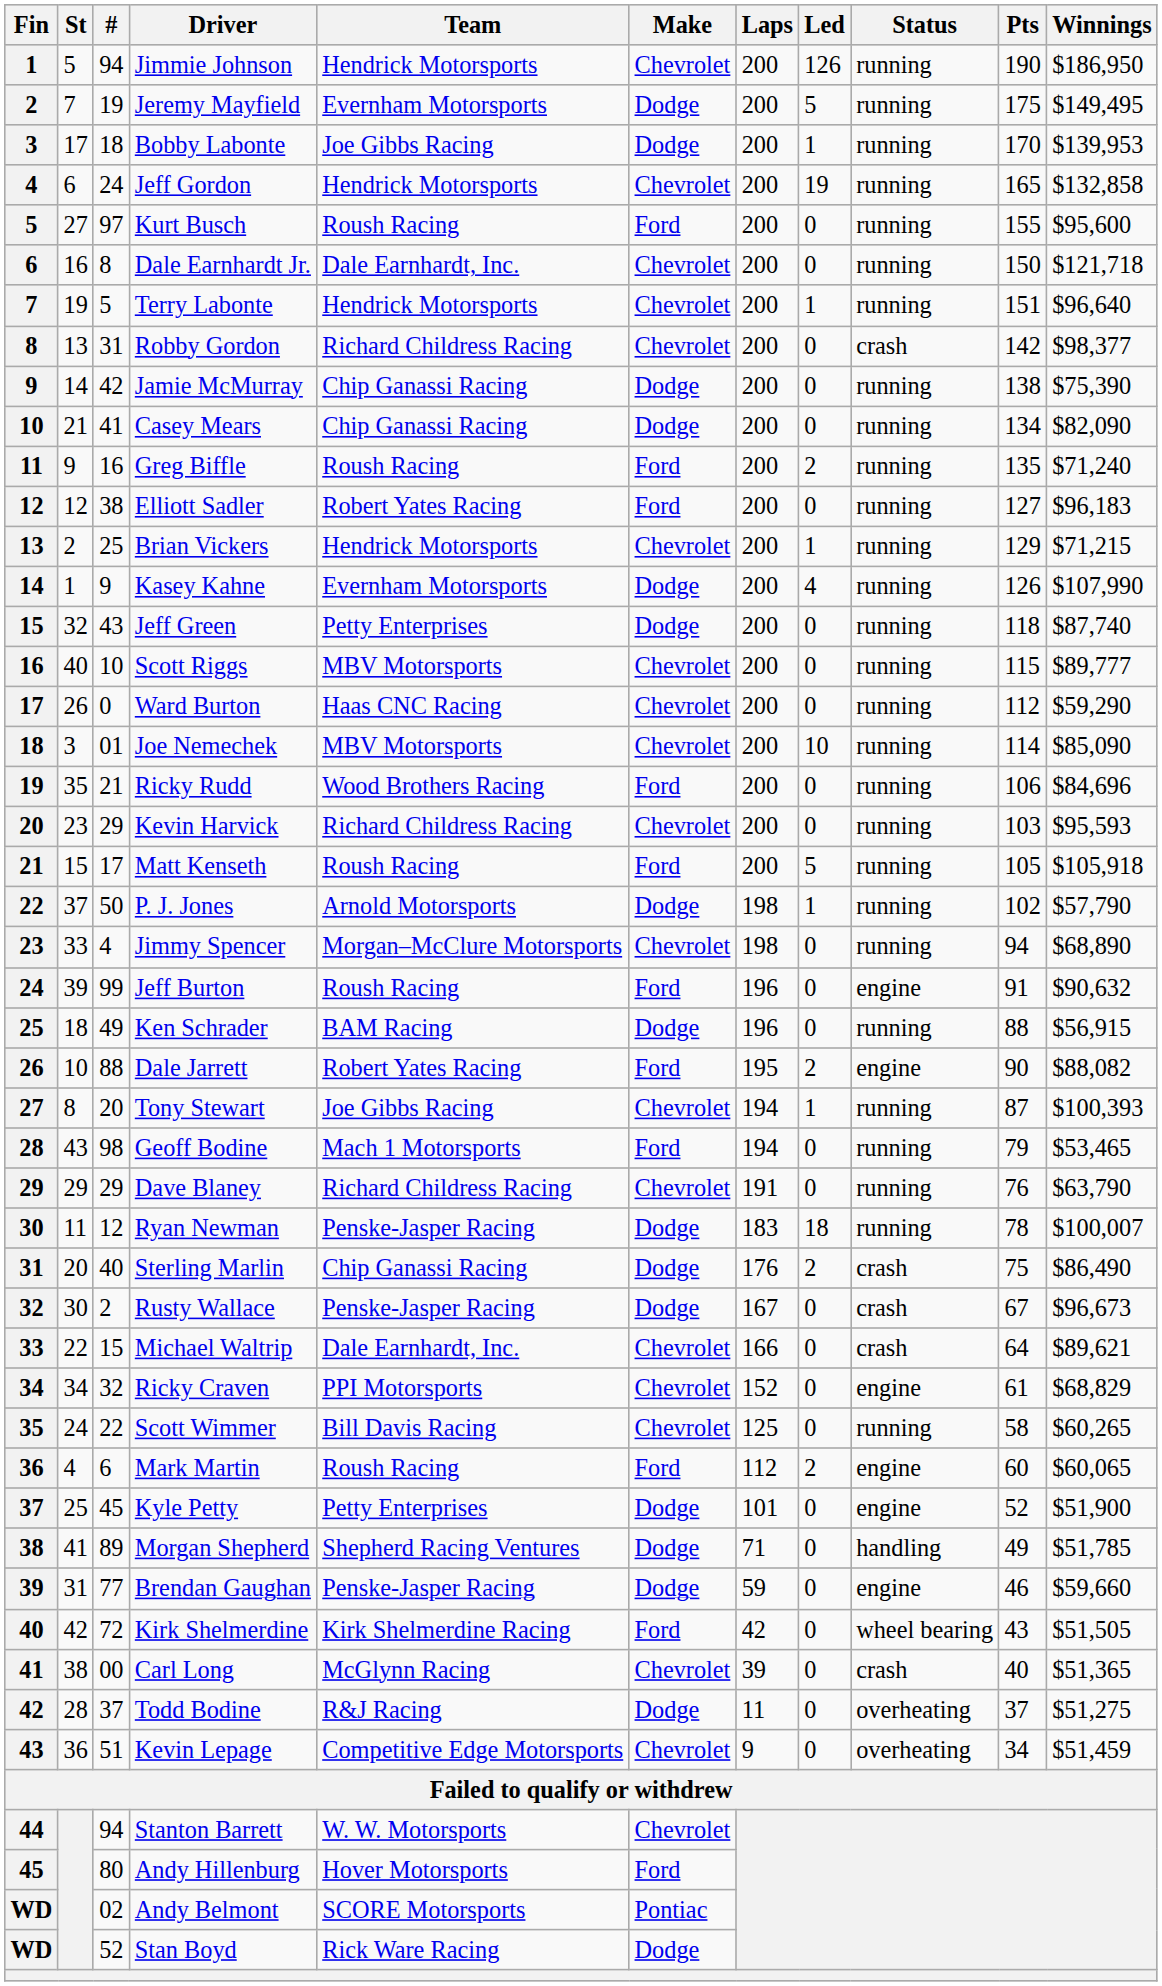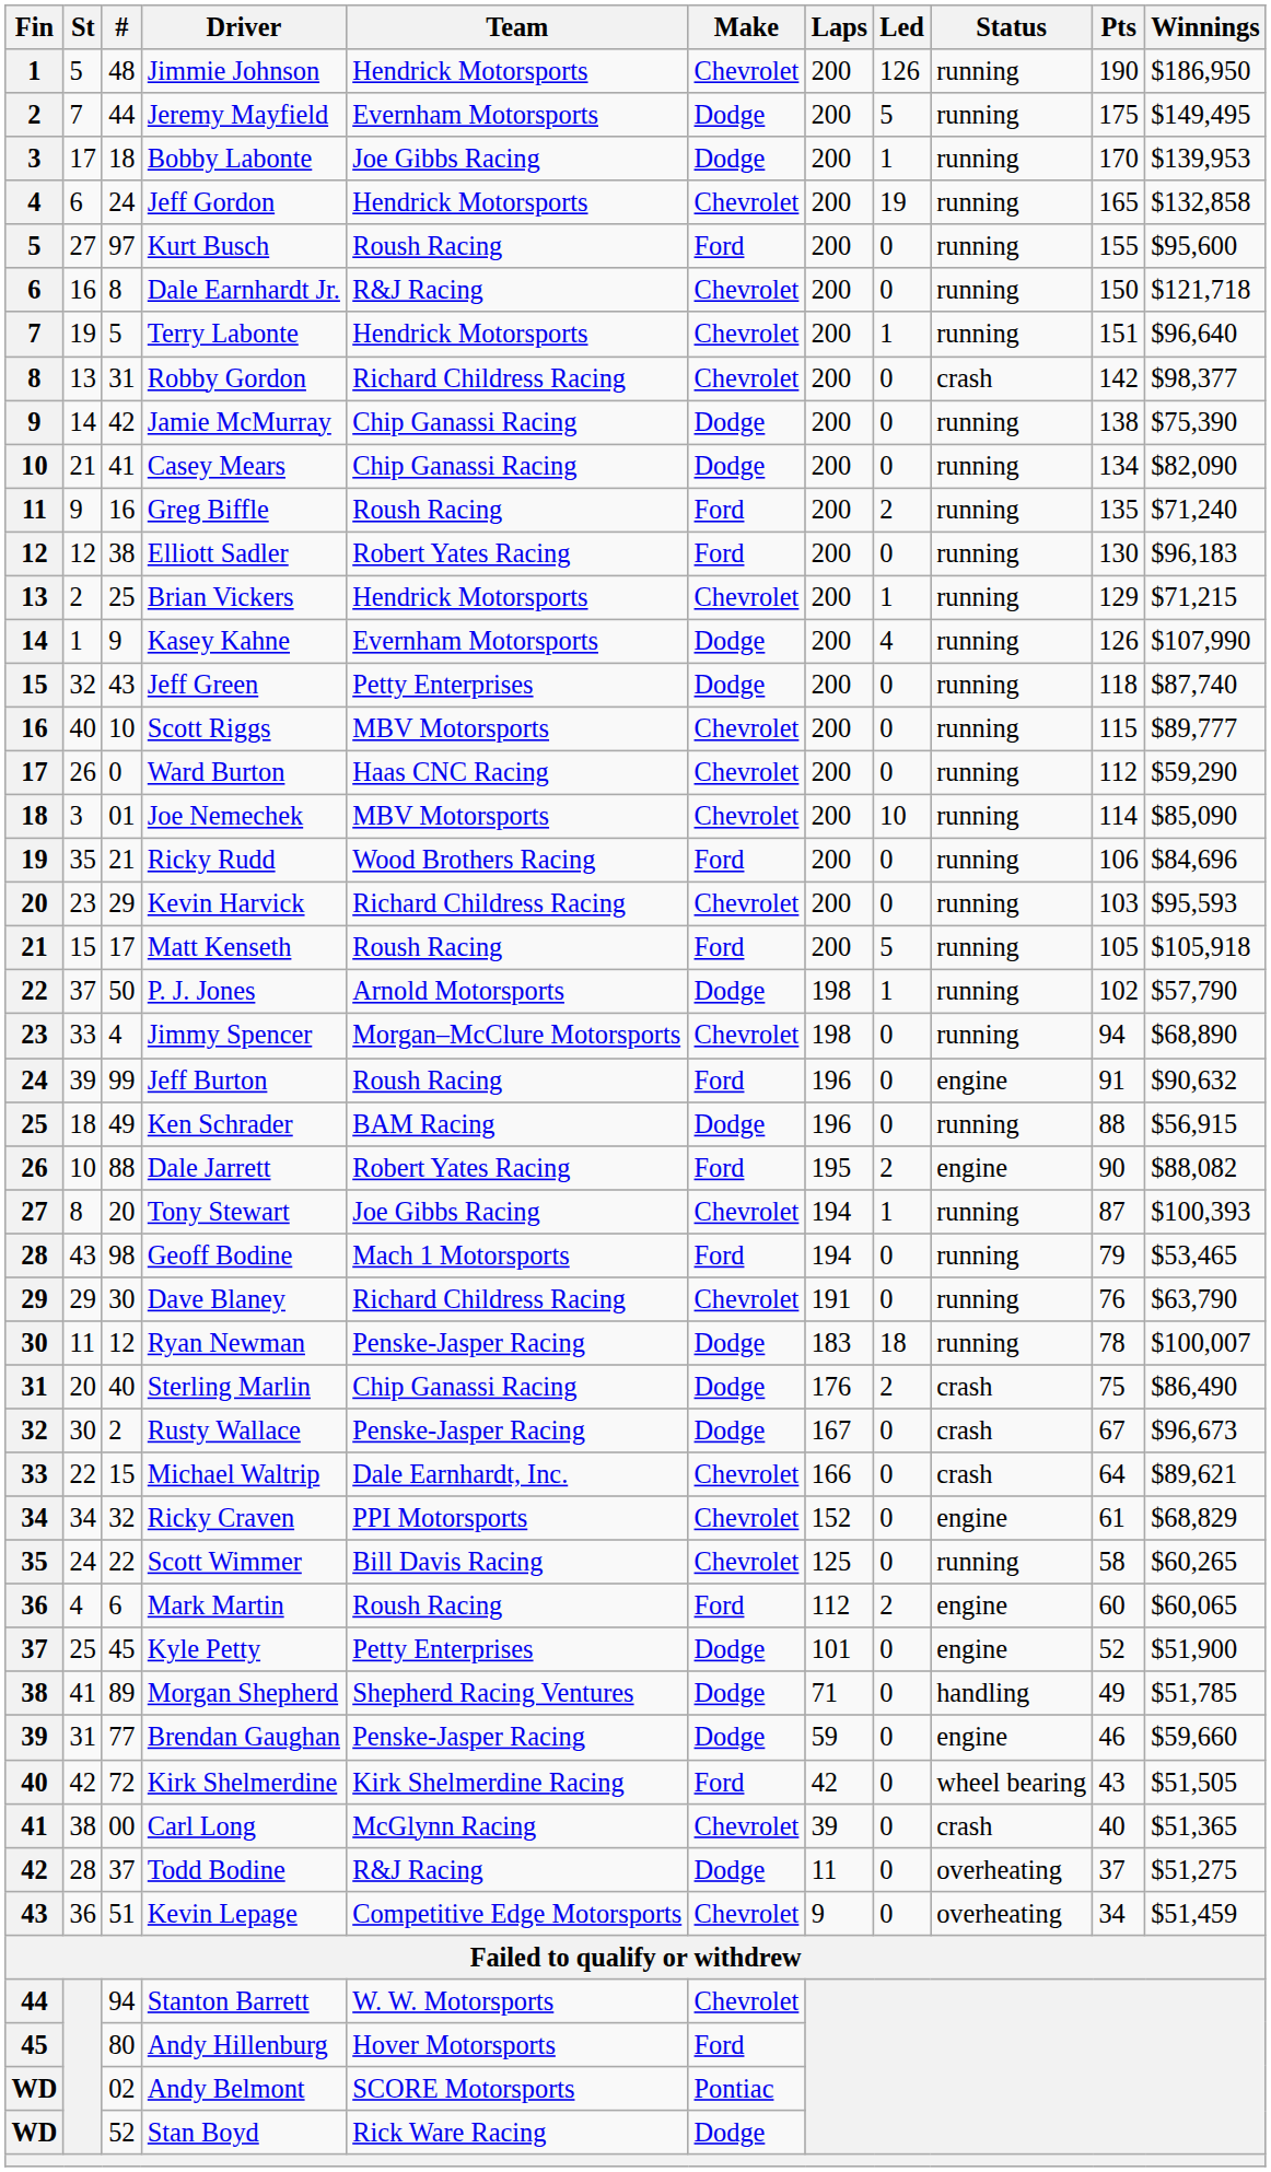 <table class="wikitable" style="font-size:95%">
 <tr>
 <th>Fin</th>
 <th>St</th>
 <th>#</th>
 <th>Driver</th>
 <th>Team</th>
 <th>Make</th>
 <th>Laps</th>
 <th>Led</th>
 <th>Status</th>
 <th>Pts</th>
 <th>Winnings</th>
 </tr>
 <tr>
 <th>1</th>
 <td>5</td>
-<td>94</td>
+<td>48</td>
 <td><a href='#'>Jimmie Johnson</a></td>
 <td><a href='#'>Hendrick Motorsports</a></td>
 <td><a href='#'>Chevrolet</a></td>
 <td>200</td>
 <td>126</td>
 <td>running</td>
 <td>190</td>
 <td>$186,950</td>
 </tr>
 <tr>
 <th>2</th>
 <td>7</td>
-<td>19</td>
+<td>44</td>
 <td><a href='#'>Jeremy Mayfield</a></td>
 <td><a href='#'>Evernham Motorsports</a></td>
 <td><a href='#'>Dodge</a></td>
 <td>200</td>
 <td>5</td>
 <td>running</td>
 <td>175</td>
 <td>$149,495</td>
 </tr>
 <tr>
 <th>3</th>
 <td>17</td>
 <td>18</td>
 <td><a href='#'>Bobby Labonte</a></td>
 <td><a href='#'>Joe Gibbs Racing</a></td>
 <td><a href='#'>Dodge</a></td>
 <td>200</td>
 <td>1</td>
 <td>running</td>
 <td>170</td>
 <td>$139,953</td>
 </tr>
 <tr>
 <th>4</th>
 <td>6</td>
 <td>24</td>
 <td><a href='#'>Jeff Gordon</a></td>
 <td><a href='#'>Hendrick Motorsports</a></td>
 <td><a href='#'>Chevrolet</a></td>
 <td>200</td>
 <td>19</td>
 <td>running</td>
 <td>165</td>
 <td>$132,858</td>
 </tr>
 <tr>
 <th>5</th>
 <td>27</td>
 <td>97</td>
 <td><a href='#'>Kurt Busch</a></td>
 <td><a href='#'>Roush Racing</a></td>
 <td><a href='#'>Ford</a></td>
 <td>200</td>
 <td>0</td>
 <td>running</td>
 <td>155</td>
 <td>$95,600</td>
 </tr>
 <tr>
 <th>6</th>
 <td>16</td>
 <td>8</td>
 <td><a href='#'>Dale Earnhardt Jr.</a></td>
-<td><a href='#'>Dale Earnhardt, Inc.</a></td>
+<td><a href='#'>R&J Racing</a></td>
 <td><a href='#'>Chevrolet</a></td>
 <td>200</td>
 <td>0</td>
 <td>running</td>
 <td>150</td>
 <td>$121,718</td>
 </tr>
 <tr>
 <th>7</th>
 <td>19</td>
 <td>5</td>
 <td><a href='#'>Terry Labonte</a></td>
 <td><a href='#'>Hendrick Motorsports</a></td>
 <td><a href='#'>Chevrolet</a></td>
 <td>200</td>
 <td>1</td>
 <td>running</td>
 <td>151</td>
 <td>$96,640</td>
 </tr>
 <tr>
 <th>8</th>
 <td>13</td>
 <td>31</td>
 <td><a href='#'>Robby Gordon</a></td>
 <td><a href='#'>Richard Childress Racing</a></td>
 <td><a href='#'>Chevrolet</a></td>
 <td>200</td>
 <td>0</td>
 <td>crash</td>
 <td>142</td>
 <td>$98,377</td>
 </tr>
 <tr>
 <th>9</th>
 <td>14</td>
 <td>42</td>
 <td><a href='#'>Jamie McMurray</a></td>
 <td><a href='#'>Chip Ganassi Racing</a></td>
 <td><a href='#'>Dodge</a></td>
 <td>200</td>
 <td>0</td>
 <td>running</td>
 <td>138</td>
 <td>$75,390</td>
 </tr>
 <tr>
 <th>10</th>
 <td>21</td>
 <td>41</td>
 <td><a href='#'>Casey Mears</a></td>
 <td><a href='#'>Chip Ganassi Racing</a></td>
 <td><a href='#'>Dodge</a></td>
 <td>200</td>
 <td>0</td>
 <td>running</td>
 <td>134</td>
 <td>$82,090</td>
 </tr>
 <tr>
 <th>11</th>
 <td>9</td>
 <td>16</td>
 <td><a href='#'>Greg Biffle</a></td>
 <td><a href='#'>Roush Racing</a></td>
 <td><a href='#'>Ford</a></td>
 <td>200</td>
 <td>2</td>
 <td>running</td>
 <td>135</td>
 <td>$71,240</td>
 </tr>
 <tr>
 <th>12</th>
 <td>12</td>
 <td>38</td>
 <td><a href='#'>Elliott Sadler</a></td>
 <td><a href='#'>Robert Yates Racing</a></td>
 <td><a href='#'>Ford</a></td>
 <td>200</td>
 <td>0</td>
 <td>running</td>
-<td>127</td>
+<td>130</td>
 <td>$96,183</td>
 </tr>
 <tr>
 <th>13</th>
 <td>2</td>
 <td>25</td>
 <td><a href='#'>Brian Vickers</a></td>
 <td><a href='#'>Hendrick Motorsports</a></td>
 <td><a href='#'>Chevrolet</a></td>
 <td>200</td>
 <td>1</td>
 <td>running</td>
 <td>129</td>
 <td>$71,215</td>
 </tr>
 <tr>
 <th>14</th>
 <td>1</td>
 <td>9</td>
 <td><a href='#'>Kasey Kahne</a></td>
 <td><a href='#'>Evernham Motorsports</a></td>
 <td><a href='#'>Dodge</a></td>
 <td>200</td>
 <td>4</td>
 <td>running</td>
 <td>126</td>
 <td>$107,990</td>
 </tr>
 <tr>
 <th>15</th>
 <td>32</td>
 <td>43</td>
 <td><a href='#'>Jeff Green</a></td>
 <td><a href='#'>Petty Enterprises</a></td>
 <td><a href='#'>Dodge</a></td>
 <td>200</td>
 <td>0</td>
 <td>running</td>
 <td>118</td>
 <td>$87,740</td>
 </tr>
 <tr>
 <th>16</th>
 <td>40</td>
 <td>10</td>
 <td><a href='#'>Scott Riggs</a></td>
 <td><a href='#'>MBV Motorsports</a></td>
 <td><a href='#'>Chevrolet</a></td>
 <td>200</td>
 <td>0</td>
 <td>running</td>
 <td>115</td>
 <td>$89,777</td>
 </tr>
 <tr>
 <th>17</th>
 <td>26</td>
 <td>0</td>
 <td><a href='#'>Ward Burton</a></td>
 <td><a href='#'>Haas CNC Racing</a></td>
 <td><a href='#'>Chevrolet</a></td>
 <td>200</td>
 <td>0</td>
 <td>running</td>
 <td>112</td>
 <td>$59,290</td>
 </tr>
 <tr>
 <th>18</th>
 <td>3</td>
 <td>01</td>
 <td><a href='#'>Joe Nemechek</a></td>
 <td><a href='#'>MBV Motorsports</a></td>
 <td><a href='#'>Chevrolet</a></td>
 <td>200</td>
 <td>10</td>
 <td>running</td>
 <td>114</td>
 <td>$85,090</td>
 </tr>
 <tr>
 <th>19</th>
 <td>35</td>
 <td>21</td>
 <td><a href='#'>Ricky Rudd</a></td>
 <td><a href='#'>Wood Brothers Racing</a></td>
 <td><a href='#'>Ford</a></td>
 <td>200</td>
 <td>0</td>
 <td>running</td>
 <td>106</td>
 <td>$84,696</td>
 </tr>
 <tr>
 <th>20</th>
 <td>23</td>
 <td>29</td>
 <td><a href='#'>Kevin Harvick</a></td>
 <td><a href='#'>Richard Childress Racing</a></td>
 <td><a href='#'>Chevrolet</a></td>
 <td>200</td>
 <td>0</td>
 <td>running</td>
 <td>103</td>
 <td>$95,593</td>
 </tr>
 <tr>
 <th>21</th>
 <td>15</td>
 <td>17</td>
 <td><a href='#'>Matt Kenseth</a></td>
 <td><a href='#'>Roush Racing</a></td>
 <td><a href='#'>Ford</a></td>
 <td>200</td>
 <td>5</td>
 <td>running</td>
 <td>105</td>
 <td>$105,918</td>
 </tr>
 <tr>
 <th>22</th>
 <td>37</td>
 <td>50</td>
 <td><a href='#'>P. J. Jones</a></td>
 <td><a href='#'>Arnold Motorsports</a></td>
 <td><a href='#'>Dodge</a></td>
 <td>198</td>
 <td>1</td>
 <td>running</td>
 <td>102</td>
 <td>$57,790</td>
 </tr>
 <tr>
 <th>23</th>
 <td>33</td>
 <td>4</td>
 <td><a href='#'>Jimmy Spencer</a></td>
 <td><a href='#'>Morgan–McClure Motorsports</a></td>
 <td><a href='#'>Chevrolet</a></td>
 <td>198</td>
 <td>0</td>
 <td>running</td>
 <td>94</td>
 <td>$68,890</td>
 </tr>
 <tr>
 <th>24</th>
 <td>39</td>
 <td>99</td>
 <td><a href='#'>Jeff Burton</a></td>
 <td><a href='#'>Roush Racing</a></td>
 <td><a href='#'>Ford</a></td>
 <td>196</td>
 <td>0</td>
 <td>engine</td>
 <td>91</td>
 <td>$90,632</td>
 </tr>
 <tr>
 <th>25</th>
 <td>18</td>
 <td>49</td>
 <td><a href='#'>Ken Schrader</a></td>
 <td><a href='#'>BAM Racing</a></td>
 <td><a href='#'>Dodge</a></td>
 <td>196</td>
 <td>0</td>
 <td>running</td>
 <td>88</td>
 <td>$56,915</td>
 </tr>
 <tr>
 <th>26</th>
 <td>10</td>
 <td>88</td>
 <td><a href='#'>Dale Jarrett</a></td>
 <td><a href='#'>Robert Yates Racing</a></td>
 <td><a href='#'>Ford</a></td>
 <td>195</td>
 <td>2</td>
 <td>engine</td>
 <td>90</td>
 <td>$88,082</td>
 </tr>
 <tr>
 <th>27</th>
 <td>8</td>
 <td>20</td>
 <td><a href='#'>Tony Stewart</a></td>
 <td><a href='#'>Joe Gibbs Racing</a></td>
 <td><a href='#'>Chevrolet</a></td>
 <td>194</td>
 <td>1</td>
 <td>running</td>
 <td>87</td>
 <td>$100,393</td>
 </tr>
 <tr>
 <th>28</th>
 <td>43</td>
 <td>98</td>
 <td><a href='#'>Geoff Bodine</a></td>
 <td><a href='#'>Mach 1 Motorsports</a></td>
 <td><a href='#'>Ford</a></td>
 <td>194</td>
 <td>0</td>
 <td>running</td>
 <td>79</td>
 <td>$53,465</td>
 </tr>
 <tr>
 <th>29</th>
 <td>29</td>
-<td>29</td>
+<td>30</td>
 <td><a href='#'>Dave Blaney</a></td>
 <td><a href='#'>Richard Childress Racing</a></td>
 <td><a href='#'>Chevrolet</a></td>
 <td>191</td>
 <td>0</td>
 <td>running</td>
 <td>76</td>
 <td>$63,790</td>
 </tr>
 <tr>
 <th>30</th>
 <td>11</td>
 <td>12</td>
 <td><a href='#'>Ryan Newman</a></td>
 <td><a href='#'>Penske-Jasper Racing</a></td>
 <td><a href='#'>Dodge</a></td>
 <td>183</td>
 <td>18</td>
 <td>running</td>
 <td>78</td>
 <td>$100,007</td>
 </tr>
 <tr>
 <th>31</th>
 <td>20</td>
 <td>40</td>
 <td><a href='#'>Sterling Marlin</a></td>
 <td><a href='#'>Chip Ganassi Racing</a></td>
 <td><a href='#'>Dodge</a></td>
 <td>176</td>
 <td>2</td>
 <td>crash</td>
 <td>75</td>
 <td>$86,490</td>
 </tr>
 <tr>
 <th>32</th>
 <td>30</td>
 <td>2</td>
 <td><a href='#'>Rusty Wallace</a></td>
 <td><a href='#'>Penske-Jasper Racing</a></td>
 <td><a href='#'>Dodge</a></td>
 <td>167</td>
 <td>0</td>
 <td>crash</td>
 <td>67</td>
 <td>$96,673</td>
 </tr>
 <tr>
 <th>33</th>
 <td>22</td>
 <td>15</td>
 <td><a href='#'>Michael Waltrip</a></td>
 <td><a href='#'>Dale Earnhardt, Inc.</a></td>
 <td><a href='#'>Chevrolet</a></td>
 <td>166</td>
 <td>0</td>
 <td>crash</td>
 <td>64</td>
 <td>$89,621</td>
 </tr>
 <tr>
 <th>34</th>
 <td>34</td>
 <td>32</td>
 <td><a href='#'>Ricky Craven</a></td>
 <td><a href='#'>PPI Motorsports</a></td>
 <td><a href='#'>Chevrolet</a></td>
 <td>152</td>
 <td>0</td>
 <td>engine</td>
 <td>61</td>
 <td>$68,829</td>
 </tr>
 <tr>
 <th>35</th>
 <td>24</td>
 <td>22</td>
 <td><a href='#'>Scott Wimmer</a></td>
 <td><a href='#'>Bill Davis Racing</a></td>
 <td><a href='#'>Chevrolet</a></td>
 <td>125</td>
 <td>0</td>
 <td>running</td>
 <td>58</td>
 <td>$60,265</td>
 </tr>
 <tr>
 <th>36</th>
 <td>4</td>
 <td>6</td>
 <td><a href='#'>Mark Martin</a></td>
 <td><a href='#'>Roush Racing</a></td>
 <td><a href='#'>Ford</a></td>
 <td>112</td>
 <td>2</td>
 <td>engine</td>
 <td>60</td>
 <td>$60,065</td>
 </tr>
 <tr>
 <th>37</th>
 <td>25</td>
 <td>45</td>
 <td><a href='#'>Kyle Petty</a></td>
 <td><a href='#'>Petty Enterprises</a></td>
 <td><a href='#'>Dodge</a></td>
 <td>101</td>
 <td>0</td>
 <td>engine</td>
 <td>52</td>
 <td>$51,900</td>
 </tr>
 <tr>
 <th>38</th>
 <td>41</td>
 <td>89</td>
 <td><a href='#'>Morgan Shepherd</a></td>
 <td><a href='#'>Shepherd Racing Ventures</a></td>
 <td><a href='#'>Dodge</a></td>
 <td>71</td>
 <td>0</td>
 <td>handling</td>
 <td>49</td>
 <td>$51,785</td>
 </tr>
 <tr>
 <th>39</th>
 <td>31</td>
 <td>77</td>
 <td><a href='#'>Brendan Gaughan</a></td>
 <td><a href='#'>Penske-Jasper Racing</a></td>
 <td><a href='#'>Dodge</a></td>
 <td>59</td>
 <td>0</td>
 <td>engine</td>
 <td>46</td>
 <td>$59,660</td>
 </tr>
 <tr>
 <th>40</th>
 <td>42</td>
 <td>72</td>
 <td><a href='#'>Kirk Shelmerdine</a></td>
 <td><a href='#'>Kirk Shelmerdine Racing</a></td>
 <td><a href='#'>Ford</a></td>
 <td>42</td>
 <td>0</td>
 <td>wheel bearing</td>
 <td>43</td>
 <td>$51,505</td>
 </tr>
 <tr>
 <th>41</th>
 <td>38</td>
 <td>00</td>
 <td><a href='#'>Carl Long</a></td>
 <td><a href='#'>McGlynn Racing</a></td>
 <td><a href='#'>Chevrolet</a></td>
 <td>39</td>
 <td>0</td>
 <td>crash</td>
 <td>40</td>
 <td>$51,365</td>
 </tr>
 <tr>
 <th>42</th>
 <td>28</td>
 <td>37</td>
 <td><a href='#'>Todd Bodine</a></td>
 <td><a href='#'>R&J Racing</a></td>
 <td><a href='#'>Dodge</a></td>
 <td>11</td>
 <td>0</td>
 <td>overheating</td>
 <td>37</td>
 <td>$51,275</td>
 </tr>
 <tr>
 <th>43</th>
 <td>36</td>
 <td>51</td>
 <td><a href='#'>Kevin Lepage</a></td>
 <td><a href='#'>Competitive Edge Motorsports</a></td>
 <td><a href='#'>Chevrolet</a></td>
 <td>9</td>
 <td>0</td>
 <td>overheating</td>
 <td>34</td>
 <td>$51,459</td>
 </tr>
 <tr>
 <th colspan="11">Failed to qualify or withdrew</th>
 </tr>
 <tr>
 <th>44</th>
 <th rowspan="4"></th>
 <td>94</td>
 <td><a href='#'>Stanton Barrett</a></td>
 <td><a href='#'>W. W. Motorsports</a></td>
 <td><a href='#'>Chevrolet</a></td>
 <th colspan="5" rowspan="4"></th>
 </tr>
 <tr>
 <th>45</th>
 <td>80</td>
 <td><a href='#'>Andy Hillenburg</a></td>
 <td><a href='#'>Hover Motorsports</a></td>
 <td><a href='#'>Ford</a></td>
 </tr>
 <tr>
 <th>WD</th>
 <td>02</td>
 <td><a href='#'>Andy Belmont</a></td>
 <td><a href='#'>SCORE Motorsports</a></td>
 <td><a href='#'>Pontiac</a></td>
 </tr>
 <tr>
 <th>WD</th>
 <td>52</td>
 <td><a href='#'>Stan Boyd</a></td>
 <td><a href='#'>Rick Ware Racing</a></td>
 <td><a href='#'>Dodge</a></td>
 </tr>
 <tr>
 <th colspan="11"></th>
 </tr>
 </table>
